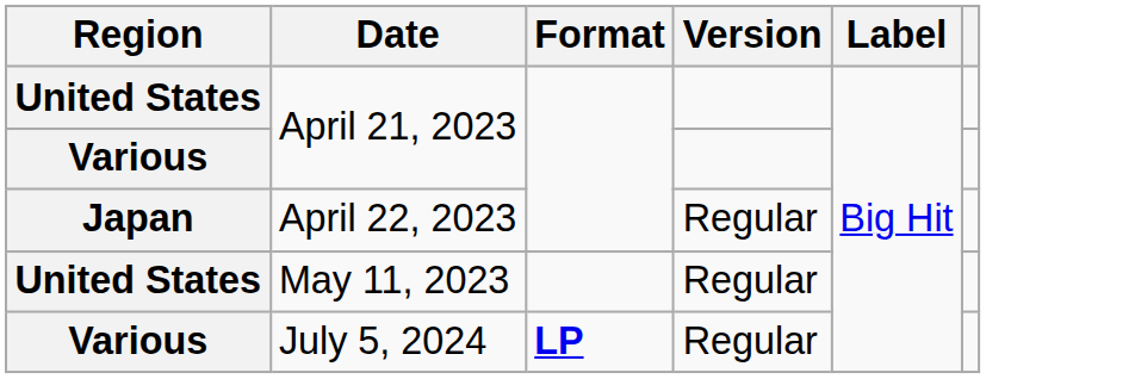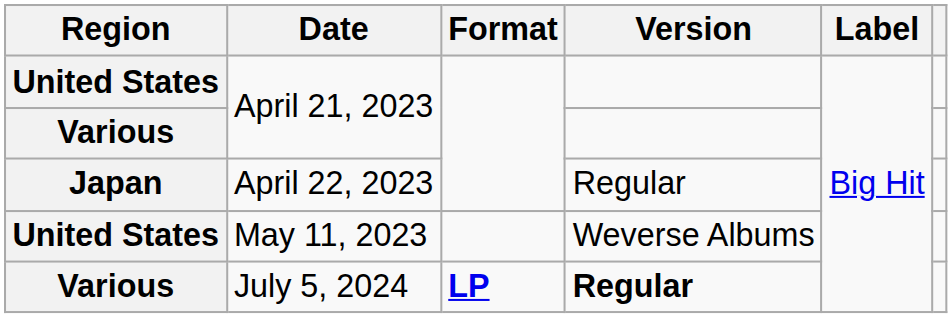 <table class="wikitable plainrowheaders">
 <tr>
 <th scope="col">Region</th>
 <th scope="col">Date</th>
 <th scope="col">Format</th>
 <th scope="col">Version</th>
 <th scope="col">Label</th>
 <th scope="col"></th>
 </tr>
 <tr>
 <th scope="row">United States</th>
 <td rowspan="2">April 21, 2023</td>
 <td rowspan="3"></td>
 <td></td>
 <td rowspan="5"><a href='#'>Big Hit</a></td>
 <td style="text-align:center;"></td>
 </tr>
 <tr>
 <th scope="row">Various</th>
 <td></td>
 <td style="text-align:center;"></td>
 </tr>
 <tr>
 <th scope="row">Japan</th>
 <td>April 22, 2023</td>
 <td>Regular</td>
 <td style="text-align:center;"></td>
 </tr>
 <tr>
 <th scope="row">United States</th>
 <td>May 11, 2023</td>
 <td></td>
-<td>Regular</td>
+<td>Weverse Albums</td>
 <td style="text-align:center;"></td>
 </tr>
 <tr>
 <th scope="row">Various</th>
 <td>July 5, 2024</td>
 <td><strong><a href='#'>LP</a></strong></td>
-<td>Regular</td>
+<td><strong>Regular</strong></td>
 <td style="text-align:center;"></td>
 </tr>
 </table>
